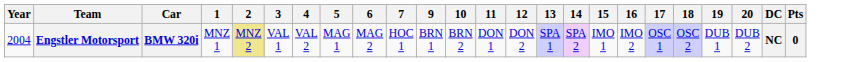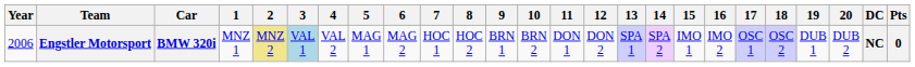 <table class="wikitable" style="text-align:center; font-size:85%">
 <tr>
 <th>Year</th>
 <th>Team</th>
 <th>Car</th>
 <th>1</th>
 <th>2</th>
 <th>3</th>
 <th>4</th>
 <th>5</th>
 <th>6</th>
 <th>7</th>
+<th>8</th>
 <th>9</th>
 <th>10</th>
 <th>11</th>
 <th>12</th>
 <th>13</th>
 <th>14</th>
 <th>15</th>
 <th>16</th>
 <th>17</th>
 <th>18</th>
 <th>19</th>
 <th>20</th>
 <th>DC</th>
 <th>Pts</th>
 </tr>
 <tr>
-<td><a href='#'>2004</a></td>
+<td><a href='#'>2006</a></td>
 <th><a href='#'>Engstler Motorsport</a></th>
 <th><a href='#'>BMW 320i</a></th>
 <td><a href='#'>MNZ<br>1</a></td>
 <td style="background: khaki;"><a href='#'>MNZ<br>2</a></td>
-<td><a href='#'>VAL<br>1</a></td>
+<td style="background: lightblue;"><a href='#'>VAL<br>1</a></td>
 <td><a href='#'>VAL<br>2</a></td>
 <td><a href='#'>MAG<br>1</a></td>
 <td><a href='#'>MAG<br>2</a></td>
 <td><a href='#'>HOC<br>1</a></td>
+<td><a href='#'>HOC<br>2</a></td>
 <td><a href='#'>BRN<br>1</a></td>
 <td><a href='#'>BRN<br>2</a></td>
 <td><a href='#'>DON<br>1</a></td>
 <td><a href='#'>DON<br>2</a></td>
 <td style="background:#cfcfff;"><a href='#'>SPA<br>1</a><br></td>
 <td style="background:#efcfff;"><a href='#'>SPA<br>2</a><br></td>
 <td><a href='#'>IMO<br>1</a></td>
 <td><a href='#'>IMO<br>2</a></td>
 <td style="background:#cfcfff;"><a href='#'>OSC<br>1</a><br></td>
 <td style="background:#cfcfff;"><a href='#'>OSC<br>2</a><br></td>
 <td><a href='#'>DUB<br>1</a></td>
 <td><a href='#'>DUB<br>2</a></td>
 <th>NC</th>
 <th>0</th>
 </tr>
 </table>
